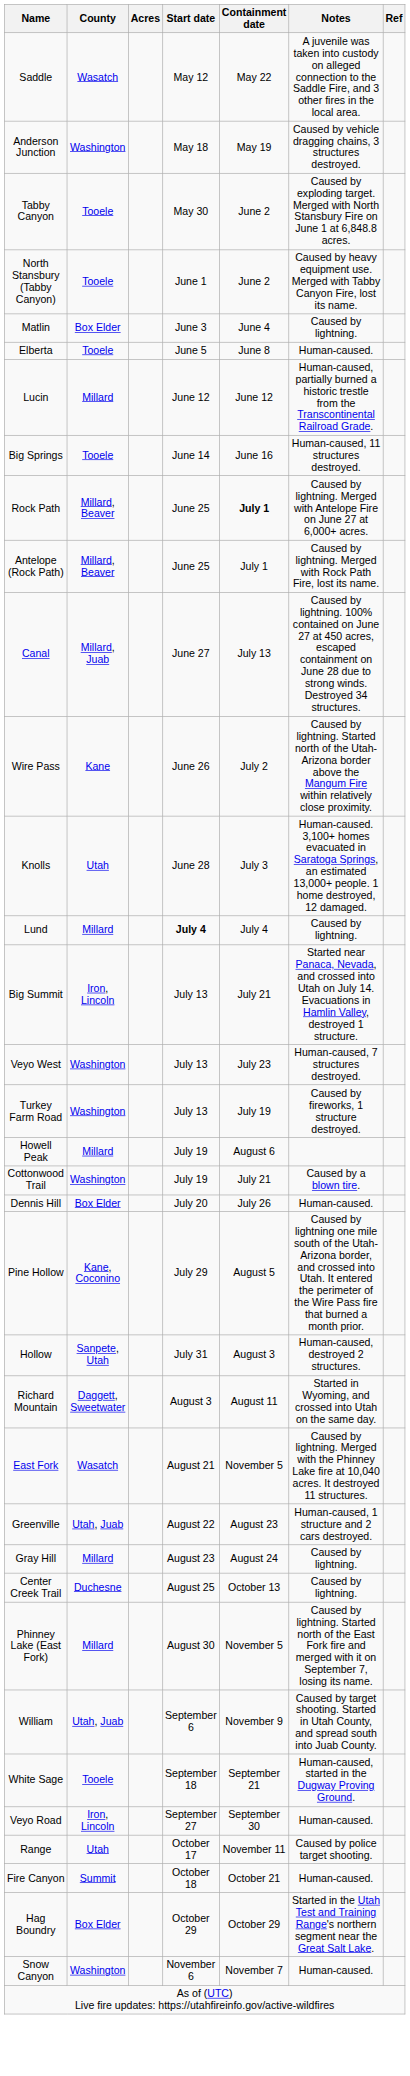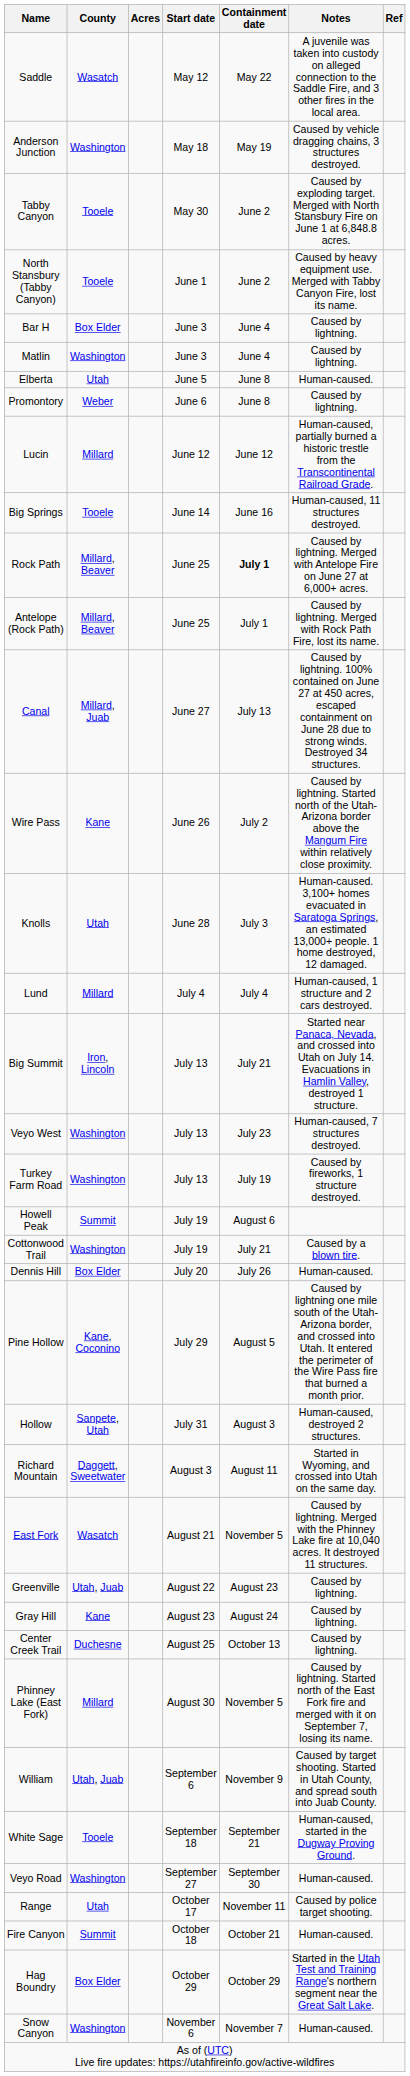 <table class="wikitable sortable mw-collapsible" style="text-align:center;">
 <tr>
 <th>Name</th>
 <th>County</th>
 <th>Acres</th>
 <th>Start date</th>
 <th>Containment date</th>
 <th>Notes</th>
 <th class="unsortable">Ref</th>
 </tr>
 <tr>
 <td>Saddle</td>
 <td><a href='#'>Wasatch</a></td>
 <td></td>
 <td>May 12</td>
 <td>May 22</td>
 <td>A juvenile was taken into custody on alleged connection to the Saddle Fire, and 3 other fires in the local area.</td>
 <td></td>
 </tr>
 <tr>
 <td>Anderson Junction</td>
 <td><a href='#'>Washington</a></td>
 <td></td>
 <td>May 18</td>
 <td>May 19</td>
 <td>Caused by vehicle dragging chains, 3 structures destroyed.</td>
 <td></td>
 </tr>
 <tr>
 <td>Tabby Canyon</td>
 <td><a href='#'>Tooele</a></td>
 <td></td>
 <td>May 30</td>
 <td>June 2</td>
 <td>Caused by exploding target. Merged with North Stansbury Fire on June 1 at 6,848.8 acres.</td>
 <td></td>
 </tr>
 <tr>
 <td>North Stansbury (Tabby Canyon)</td>
 <td><a href='#'>Tooele</a></td>
 <td></td>
 <td>June 1</td>
 <td>June 2</td>
 <td>Caused by heavy equipment use. Merged with Tabby Canyon Fire, lost its name.</td>
 <td></td>
 </tr>
 <tr>
-<td>Matlin</td>
+<td>Bar H</td>
 <td><a href='#'>Box Elder</a></td>
 <td></td>
 <td>June 3</td>
 <td>June 4</td>
 <td>Caused by lightning.</td>
 <td></td>
 </tr>
 <tr>
+<td>Matlin</td>
+<td><a href='#'>Washington</a></td>
+<td></td>
+<td>June 3</td>
+<td>June 4</td>
+<td>Caused by lightning.</td>
+<td></td>
+</tr>
+<tr>
 <td>Elberta</td>
-<td><a href='#'>Tooele</a></td>
+<td><a href='#'>Utah</a></td>
 <td></td>
 <td>June 5</td>
 <td>June 8</td>
 <td>Human-caused.</td>
+<td></td>
+</tr>
+<tr>
+<td>Promontory</td>
+<td><a href='#'>Weber</a></td>
+<td></td>
+<td>June 6</td>
+<td>June 8</td>
+<td>Caused by lightning.</td>
 <td></td>
 </tr>
 <tr>
 <td>Lucin</td>
 <td><a href='#'>Millard</a></td>
 <td></td>
 <td>June 12</td>
 <td>June 12</td>
 <td>Human-caused, partially burned a historic trestle from the <a href='#'>Transcontinental Railroad Grade</a>.</td>
 <td></td>
 </tr>
 <tr>
 <td>Big Springs</td>
 <td><a href='#'>Tooele</a></td>
 <td></td>
 <td>June 14</td>
 <td>June 16</td>
 <td>Human-caused, 11 structures destroyed.</td>
 <td></td>
 </tr>
 <tr>
 <td>Rock Path</td>
 <td><a href='#'>Millard</a>, <a href='#'>Beaver</a></td>
 <td></td>
 <td>June 25</td>
 <td><strong>July 1</strong></td>
 <td>Caused by lightning. Merged with Antelope Fire on June 27 at 6,000+ acres.</td>
 <td></td>
 </tr>
 <tr>
 <td>Antelope (Rock Path)</td>
 <td><a href='#'>Millard</a>, <a href='#'>Beaver</a></td>
 <td></td>
 <td>June 25</td>
 <td>July 1</td>
 <td>Caused by lightning. Merged with Rock Path Fire, lost its name.</td>
 <td></td>
 </tr>
 <tr>
 <td><a href='#'>Canal</a></td>
 <td><a href='#'>Millard</a>, <a href='#'>Juab</a></td>
 <td></td>
 <td>June 27</td>
 <td>July 13</td>
 <td>Caused by lightning. 100% contained on June 27 at 450 acres, escaped containment on June 28 due to strong winds. Destroyed 34 structures.</td>
 <td></td>
 </tr>
 <tr>
 <td>Wire Pass</td>
 <td><a href='#'>Kane</a></td>
 <td></td>
 <td>June 26</td>
 <td>July 2</td>
 <td>Caused by lightning. Started north of the Utah-Arizona border above the <a href='#'>Mangum Fire</a> within relatively close proximity.</td>
 <td></td>
 </tr>
 <tr>
 <td>Knolls</td>
 <td><a href='#'>Utah</a></td>
 <td></td>
 <td>June 28</td>
 <td>July 3</td>
 <td>Human-caused. 3,100+ homes evacuated in <a href='#'>Saratoga Springs</a>, an estimated 13,000+ people. 1 home destroyed, 12 damaged.</td>
 <td></td>
 </tr>
 <tr>
 <td>Lund</td>
 <td><a href='#'>Millard</a></td>
 <td></td>
-<td><strong>July 4</strong></td>
 <td>July 4</td>
-<td>Caused by lightning.</td>
+<td>July 4</td>
+<td>Human-caused, 1 structure and 2 cars destroyed.</td>
 <td></td>
 </tr>
 <tr>
 <td>Big Summit</td>
 <td><a href='#'>Iron</a>, <a href='#'>Lincoln</a></td>
 <td></td>
 <td>July 13</td>
 <td>July 21</td>
 <td>Started near <a href='#'>Panaca, Nevada</a>, and crossed into Utah on July 14. Evacuations in <a href='#'>Hamlin Valley</a>, destroyed 1 structure.</td>
 <td></td>
 </tr>
 <tr>
 <td>Veyo West</td>
 <td><a href='#'>Washington</a></td>
 <td></td>
 <td>July 13</td>
 <td>July 23</td>
 <td>Human-caused, 7 structures destroyed.</td>
 <td></td>
 </tr>
 <tr>
 <td>Turkey Farm Road</td>
 <td><a href='#'>Washington</a></td>
 <td></td>
 <td>July 13</td>
 <td>July 19</td>
 <td>Caused by fireworks, 1 structure destroyed.</td>
 <td></td>
 </tr>
 <tr>
 <td>Howell Peak</td>
-<td><a href='#'>Millard</a></td>
+<td><a href='#'>Summit</a></td>
 <td></td>
 <td>July 19</td>
 <td>August 6</td>
 <td></td>
 <td></td>
 </tr>
 <tr>
 <td>Cottonwood Trail</td>
 <td><a href='#'>Washington</a></td>
 <td></td>
 <td>July 19</td>
 <td>July 21</td>
 <td>Caused by a <a href='#'>blown tire</a>.</td>
 <td></td>
 </tr>
 <tr>
 <td>Dennis Hill</td>
 <td><a href='#'>Box Elder</a></td>
 <td></td>
 <td>July 20</td>
 <td>July 26</td>
 <td>Human-caused.</td>
 <td></td>
 </tr>
 <tr>
 <td>Pine Hollow</td>
 <td><a href='#'>Kane</a>, <a href='#'>Coconino</a></td>
 <td></td>
 <td>July 29</td>
 <td>August 5</td>
 <td>Caused by lightning one mile south of the Utah-Arizona border, and crossed into Utah. It entered the perimeter of the Wire Pass fire that burned a month prior.</td>
 <td></td>
 </tr>
 <tr>
 <td>Hollow</td>
 <td><a href='#'>Sanpete</a>, <a href='#'>Utah</a></td>
 <td></td>
 <td>July 31</td>
 <td>August 3</td>
 <td>Human-caused, destroyed 2 structures.</td>
 <td></td>
 </tr>
 <tr>
 <td>Richard Mountain</td>
 <td><a href='#'>Daggett</a>, <a href='#'>Sweetwater</a></td>
 <td></td>
 <td>August 3</td>
 <td>August 11</td>
 <td>Started in Wyoming, and crossed into Utah on the same day.</td>
 <td></td>
 </tr>
 <tr>
 <td><a href='#'>East Fork</a></td>
 <td><a href='#'>Wasatch</a></td>
 <td></td>
 <td>August 21</td>
 <td>November 5</td>
 <td>Caused by lightning. Merged with the Phinney Lake fire at 10,040 acres. It destroyed 11 structures.</td>
 <td></td>
 </tr>
 <tr>
 <td>Greenville</td>
 <td><a href='#'>Utah</a>, <a href='#'>Juab</a></td>
 <td></td>
 <td>August 22</td>
 <td>August 23</td>
-<td>Human-caused, 1 structure and 2 cars destroyed.</td>
+<td>Caused by lightning.</td>
 <td></td>
 </tr>
 <tr>
 <td>Gray Hill</td>
-<td><a href='#'>Millard</a></td>
+<td><a href='#'>Kane</a></td>
 <td></td>
 <td>August 23</td>
 <td>August 24</td>
 <td>Caused by lightning.</td>
 <td></td>
 </tr>
 <tr>
 <td>Center Creek Trail</td>
 <td><a href='#'>Duchesne</a></td>
 <td></td>
 <td>August 25</td>
 <td>October 13</td>
 <td>Caused by lightning.</td>
 <td></td>
 </tr>
 <tr>
 <td>Phinney Lake (East Fork)</td>
 <td><a href='#'>Millard</a></td>
 <td></td>
 <td>August 30</td>
 <td>November 5</td>
 <td>Caused by lightning. Started north of the East Fork fire and merged with it on September 7, losing its name.</td>
 <td></td>
 </tr>
 <tr>
 <td>William</td>
 <td><a href='#'>Utah</a>, <a href='#'>Juab</a></td>
 <td></td>
 <td>September 6</td>
 <td>November 9</td>
 <td>Caused by target shooting. Started in Utah County, and spread south into Juab County.</td>
 <td></td>
 </tr>
 <tr>
 <td>White Sage</td>
 <td><a href='#'>Tooele</a></td>
 <td></td>
 <td>September 18</td>
 <td>September 21</td>
 <td>Human-caused, started in the <a href='#'>Dugway Proving Ground</a>.</td>
 <td></td>
 </tr>
 <tr>
 <td>Veyo Road</td>
-<td><a href='#'>Iron</a>, <a href='#'>Lincoln</a></td>
+<td><a href='#'>Washington</a></td>
 <td></td>
 <td>September 27</td>
 <td>September 30</td>
 <td>Human-caused.</td>
 <td></td>
 </tr>
 <tr>
 <td>Range</td>
 <td><a href='#'>Utah</a></td>
 <td></td>
 <td>October 17</td>
 <td>November 11</td>
 <td>Caused by police target shooting.</td>
 <td></td>
 </tr>
 <tr>
 <td>Fire Canyon</td>
 <td><a href='#'>Summit</a></td>
 <td></td>
 <td>October 18</td>
 <td>October 21</td>
 <td>Human-caused.</td>
 <td></td>
 </tr>
 <tr>
 <td>Hag Boundry</td>
 <td><a href='#'>Box Elder</a></td>
 <td></td>
 <td>October 29</td>
 <td>October 29</td>
 <td>Started in the <a href='#'>Utah Test and Training Range</a>'s northern segment near the <a href='#'>Great Salt Lake</a>.</td>
 <td></td>
 </tr>
 <tr>
 <td>Snow Canyon</td>
 <td><a href='#'>Washington</a></td>
 <td></td>
 <td>November 6</td>
 <td>November 7</td>
 <td>Human-caused.</td>
 <td></td>
 </tr>
 <tr>
 <td colspan="7">As of  (<a href='#'>UTC</a>)<br>Live fire updates: https://utahfireinfo.gov/active-wildfires</td>
 </tr>
 </table>
